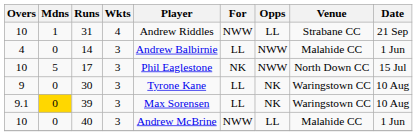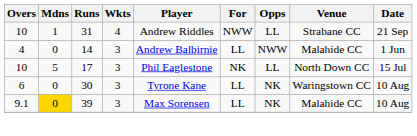 <table class="wikitable" style="text-align:center;">
 <tr>
 <th>Overs</th>
 <th>Mdns</th>
 <th>Runs</th>
 <th>Wkts</th>
 <th>Player</th>
 <th>For</th>
 <th>Opps</th>
 <th>Venue</th>
 <th>Date</th>
 </tr>
 <tr>
 <td>10</td>
 <td>1</td>
 <td>31</td>
 <td>4</td>
 <td>Andrew Riddles</td>
 <td>NWW</td>
 <td>LL</td>
 <td>Strabane CC</td>
 <td>21 Sep</td>
 </tr>
 <tr>
 <td>4</td>
 <td>0</td>
 <td>14</td>
 <td>3</td>
 <td><a href='#'>Andrew Balbirnie</a></td>
 <td>LL</td>
 <td>NWW</td>
 <td>Malahide CC</td>
 <td>1 Jun</td>
 </tr>
 <tr>
 <td>10</td>
 <td>5</td>
 <td>17</td>
 <td>3</td>
 <td><a href='#'>Phil Eaglestone</a></td>
 <td>NK</td>
-<td>NWW</td>
+<td>LL</td>
 <td>North Down CC</td>
 <td>15 Jul</td>
 </tr>
 <tr>
-<td>9</td>
+<td>6</td>
 <td>0</td>
 <td>30</td>
 <td>3</td>
 <td><a href='#'>Tyrone Kane</a></td>
 <td>LL</td>
 <td>NK</td>
 <td>Waringstown CC</td>
 <td>10 Aug</td>
 </tr>
 <tr>
 <td>9.1</td>
 <td style="background: gold;">0</td>
 <td>39</td>
 <td>3</td>
 <td><a href='#'>Max Sorensen</a></td>
 <td>LL</td>
 <td>NK</td>
-<td>Waringstown CC</td>
+<td>Malahide CC</td>
 <td>10 Aug</td>
-</tr>
-<tr>
-<td>10</td>
-<td>0</td>
-<td>40</td>
-<td>3</td>
-<td><a href='#'>Andrew McBrine</a></td>
-<td>NWW</td>
-<td>LL</td>
-<td>Malahide CC</td>
-<td>1 Jun</td>
 </tr>
 <tr>
 </tr>
 </table>
